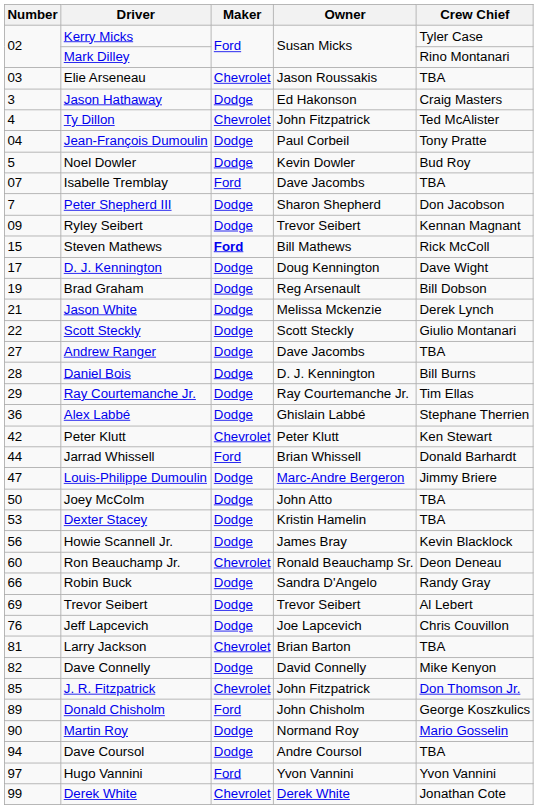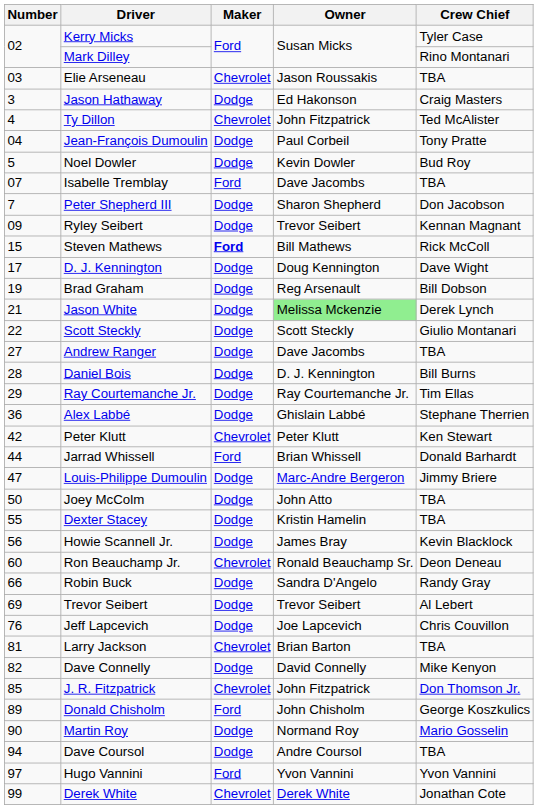 <table class="wikitable">
 <tr>
 <th>Number</th>
 <th>Driver</th>
 <th>Maker</th>
 <th>Owner</th>
 <th>Crew Chief</th>
 </tr>
 <tr>
 <td rowspan=2>02</td>
 <td><a href='#'>Kerry Micks</a></td>
 <td rowspan=2><a href='#'>Ford</a></td>
 <td rowspan=2>Susan Micks</td>
 <td>Tyler Case</td>
 </tr>
 <tr>
 <td><a href='#'>Mark Dilley</a></td>
 <td>Rino Montanari</td>
 </tr>
 <tr>
 <td>03</td>
 <td>Elie Arseneau</td>
 <td><a href='#'>Chevrolet</a></td>
 <td>Jason Roussakis</td>
 <td>TBA</td>
 </tr>
 <tr>
 <td>3</td>
 <td><a href='#'>Jason Hathaway</a></td>
 <td><a href='#'>Dodge</a></td>
 <td>Ed Hakonson</td>
 <td>Craig Masters</td>
 </tr>
 <tr>
 <td>4</td>
 <td><a href='#'>Ty Dillon</a></td>
 <td><a href='#'>Chevrolet</a></td>
 <td>John Fitzpatrick</td>
 <td>Ted McAlister</td>
 </tr>
 <tr>
 <td>04</td>
 <td><a href='#'>Jean-François Dumoulin</a></td>
 <td><a href='#'>Dodge</a></td>
 <td>Paul Corbeil</td>
 <td>Tony Pratte</td>
 </tr>
 <tr>
 <td>5</td>
 <td>Noel Dowler</td>
 <td><a href='#'>Dodge</a></td>
 <td>Kevin Dowler</td>
 <td>Bud Roy</td>
 </tr>
 <tr>
 <td>07</td>
 <td>Isabelle Tremblay</td>
 <td><a href='#'>Ford</a></td>
 <td>Dave Jacombs</td>
 <td>TBA</td>
 </tr>
 <tr>
 <td>7</td>
 <td><a href='#'>Peter Shepherd III</a></td>
 <td><a href='#'>Dodge</a></td>
 <td>Sharon Shepherd</td>
 <td>Don Jacobson</td>
 </tr>
 <tr>
 <td>09</td>
 <td>Ryley Seibert</td>
 <td><a href='#'>Dodge</a></td>
 <td>Trevor Seibert</td>
 <td>Kennan Magnant</td>
 </tr>
 <tr>
 <td>15</td>
 <td>Steven Mathews</td>
 <td><strong><a href='#'>Ford</a></strong></td>
 <td>Bill Mathews</td>
 <td>Rick McColl</td>
 </tr>
 <tr>
 <td>17</td>
 <td><a href='#'>D. J. Kennington</a></td>
 <td><a href='#'>Dodge</a></td>
 <td>Doug Kennington</td>
 <td>Dave Wight</td>
 </tr>
 <tr>
 <td>19</td>
 <td>Brad Graham</td>
 <td><a href='#'>Dodge</a></td>
 <td>Reg Arsenault</td>
 <td>Bill Dobson</td>
 </tr>
 <tr>
 <td>21</td>
 <td><a href='#'>Jason White</a></td>
 <td><a href='#'>Dodge</a></td>
-<td>Melissa Mckenzie</td>
+<td style="background: lightgreen;">Melissa Mckenzie</td>
 <td>Derek Lynch</td>
 </tr>
 <tr>
 <td>22</td>
 <td><a href='#'>Scott Steckly</a></td>
 <td><a href='#'>Dodge</a></td>
 <td>Scott Steckly</td>
 <td>Giulio Montanari</td>
 </tr>
 <tr>
 <td>27</td>
 <td><a href='#'>Andrew Ranger</a></td>
 <td><a href='#'>Dodge</a></td>
 <td>Dave Jacombs</td>
 <td>TBA</td>
 </tr>
 <tr>
 <td>28</td>
 <td><a href='#'>Daniel Bois</a></td>
 <td><a href='#'>Dodge</a></td>
 <td>D. J. Kennington</td>
 <td>Bill Burns</td>
 </tr>
 <tr>
 <td>29</td>
 <td><a href='#'>Ray Courtemanche Jr.</a></td>
 <td><a href='#'>Dodge</a></td>
 <td>Ray Courtemanche Jr.</td>
 <td>Tim Ellas</td>
 </tr>
 <tr>
 <td>36</td>
 <td><a href='#'>Alex Labbé</a></td>
 <td><a href='#'>Dodge</a></td>
 <td>Ghislain Labbé</td>
 <td>Stephane Therrien</td>
 </tr>
 <tr>
 <td>42</td>
 <td>Peter Klutt</td>
 <td><a href='#'>Chevrolet</a></td>
 <td>Peter Klutt</td>
 <td>Ken Stewart</td>
 </tr>
 <tr>
 <td>44</td>
 <td>Jarrad Whissell</td>
 <td><a href='#'>Ford</a></td>
 <td>Brian Whissell</td>
 <td>Donald Barhardt</td>
 </tr>
 <tr>
 <td>47</td>
 <td><a href='#'>Louis-Philippe Dumoulin</a></td>
 <td><a href='#'>Dodge</a></td>
 <td><a href='#'>Marc-Andre Bergeron</a></td>
 <td>Jimmy Briere</td>
 </tr>
 <tr>
 <td>50</td>
 <td>Joey McColm</td>
 <td><a href='#'>Dodge</a></td>
 <td>John Atto</td>
 <td>TBA</td>
 </tr>
 <tr>
-<td>53</td>
+<td>55</td>
 <td><a href='#'>Dexter Stacey</a></td>
 <td><a href='#'>Dodge</a></td>
 <td>Kristin Hamelin</td>
 <td>TBA</td>
 </tr>
 <tr>
 <td>56</td>
 <td>Howie Scannell Jr.</td>
 <td><a href='#'>Dodge</a></td>
 <td>James Bray</td>
 <td>Kevin Blacklock</td>
 </tr>
 <tr>
 <td>60</td>
 <td>Ron Beauchamp Jr.</td>
 <td><a href='#'>Chevrolet</a></td>
 <td>Ronald Beauchamp Sr.</td>
 <td>Deon Deneau</td>
 </tr>
 <tr>
 <td>66</td>
 <td>Robin Buck</td>
 <td><a href='#'>Dodge</a></td>
 <td>Sandra D'Angelo</td>
 <td>Randy Gray</td>
 </tr>
 <tr>
 <td>69</td>
 <td>Trevor Seibert</td>
 <td><a href='#'>Dodge</a></td>
 <td>Trevor Seibert</td>
 <td>Al Lebert</td>
 </tr>
 <tr>
 <td>76</td>
 <td>Jeff Lapcevich</td>
 <td><a href='#'>Dodge</a></td>
 <td>Joe Lapcevich</td>
 <td>Chris Couvillon</td>
 </tr>
 <tr>
 <td>81</td>
 <td>Larry Jackson</td>
 <td><a href='#'>Chevrolet</a></td>
 <td>Brian Barton</td>
 <td>TBA</td>
 </tr>
 <tr>
 <td>82</td>
 <td>Dave Connelly</td>
 <td><a href='#'>Dodge</a></td>
 <td>David Connelly</td>
 <td>Mike Kenyon</td>
 </tr>
 <tr>
 <td>85</td>
 <td><a href='#'>J. R. Fitzpatrick</a></td>
 <td><a href='#'>Chevrolet</a></td>
 <td>John Fitzpatrick</td>
 <td><a href='#'>Don Thomson Jr.</a></td>
 </tr>
 <tr>
 <td>89</td>
 <td><a href='#'>Donald Chisholm</a></td>
 <td><a href='#'>Ford</a></td>
 <td>John Chisholm</td>
 <td>George Koszkulics</td>
 </tr>
 <tr>
 <td>90</td>
 <td><a href='#'>Martin Roy</a></td>
 <td><a href='#'>Dodge</a></td>
 <td>Normand Roy</td>
 <td><a href='#'>Mario Gosselin</a></td>
 </tr>
 <tr>
 <td>94</td>
 <td>Dave Coursol</td>
 <td><a href='#'>Dodge</a></td>
 <td>Andre Coursol</td>
 <td>TBA</td>
 </tr>
 <tr>
 <td>97</td>
 <td>Hugo Vannini</td>
 <td><a href='#'>Ford</a></td>
 <td>Yvon Vannini</td>
 <td>Yvon Vannini</td>
 </tr>
 <tr>
 <td>99</td>
 <td><a href='#'>Derek White</a></td>
 <td><a href='#'>Chevrolet</a></td>
 <td><a href='#'>Derek White</a></td>
 <td>Jonathan Cote</td>
 </tr>
 </table>
